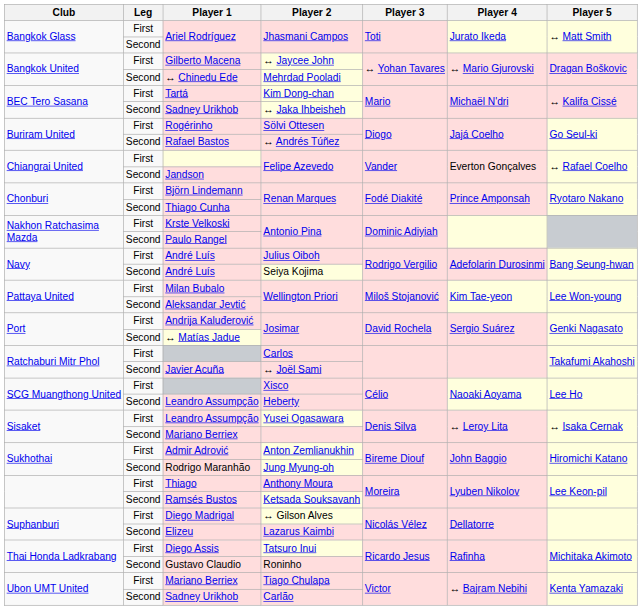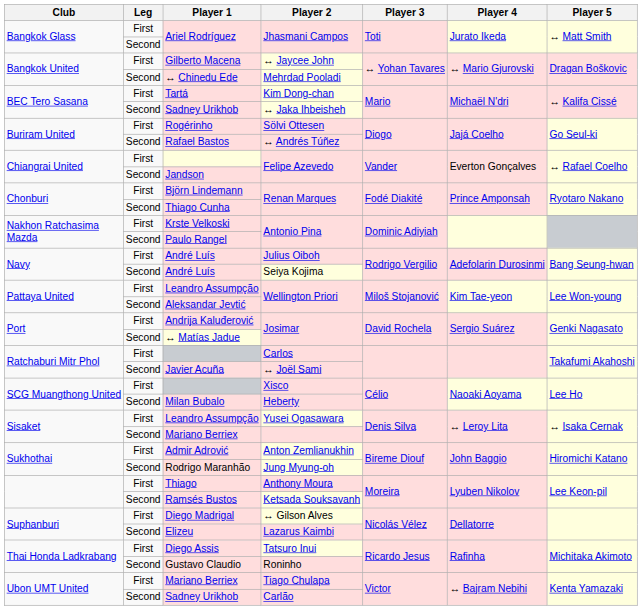 <table class="wikitable" style="text-align:left">
 <tr>
 <th>Club</th>
 <th>Leg</th>
 <th>Player 1</th>
 <th>Player 2</th>
 <th>Player 3</th>
 <th>Player 4</th>
 <th>Player 5</th>
 </tr>
 <tr>
 <td rowspan="2"><a href='#'>Bangkok Glass</a></td>
 <td align="center">First</td>
 <td bgcolor="#ffdddd" rowspan="2"> <a href='#'>Ariel Rodríguez</a></td>
 <td bgcolor="#ffdddd" rowspan="2"> <a href='#'>Jhasmani Campos</a></td>
 <td bgcolor="#ffdddd" rowspan="2"> <a href='#'>Toti</a></td>
 <td bgcolor="#ffffdd" rowspan="2"> <a href='#'>Jurato Ikeda</a></td>
 <td bgcolor="#ffffdd" rowspan="2">↔ <a href='#'>Matt Smith</a></td>
 </tr>
 <tr>
 <td align="center">Second</td>
 </tr>
 <tr>
 <td rowspan="2"><a href='#'>Bangkok United</a></td>
 <td align="center">First</td>
 <td bgcolor="#ffdddd"> <a href='#'>Gilberto Macena</a> </td>
 <td bgcolor="#ffffdd">↔ <a href='#'>Jaycee John</a> </td>
 <td bgcolor="#ffdddd" rowspan="2">↔ <a href='#'>Yohan Tavares</a></td>
 <td bgcolor="#ffdddd" rowspan="2">↔ <a href='#'>Mario Gjurovski</a></td>
 <td bgcolor="#ffdddd" rowspan="2"> <a href='#'>Dragan Boškovic</a></td>
 </tr>
 <tr>
 <td align="center">Second</td>
 <td bgcolor="#ffdddd">↔ <a href='#'>Chinedu Ede</a> </td>
 <td bgcolor="#ffffdd"> <a href='#'>Mehrdad Pooladi</a> </td>
 </tr>
 <tr>
 <td rowspan="2"><a href='#'>BEC Tero Sasana</a></td>
 <td align="center">First</td>
 <td bgcolor="#ffdddd"> <a href='#'>Tartá</a> </td>
 <td bgcolor="#ffffdd"> <a href='#'>Kim Dong-chan</a> </td>
 <td bgcolor="#ffdddd" rowspan="2"> <a href='#'>Mario</a></td>
 <td bgcolor="#ffdddd" rowspan="2"> <a href='#'>Michaël N'dri</a></td>
 <td bgcolor="#ffdddd" rowspan="2">↔ <a href='#'>Kalifa Cissé</a></td>
 </tr>
 <tr>
 <td align="center">Second</td>
 <td bgcolor="#ffdddd"> <a href='#'>Sadney Urikhob</a> </td>
 <td bgcolor="#ffffdd">↔ <a href='#'>Jaka Ihbeisheh</a> </td>
 </tr>
 <tr>
 <td rowspan="2"><a href='#'>Buriram United</a></td>
 <td align="center">First</td>
 <td bgcolor="#ffdddd"> <a href='#'>Rogérinho</a> </td>
 <td bgcolor="#ffdddd"> <a href='#'>Sölvi Ottesen</a> </td>
 <td bgcolor="#ffdddd" rowspan="2"> <a href='#'>Diogo</a></td>
 <td bgcolor="#ffdddd" rowspan="2"> <a href='#'>Jajá Coelho</a></td>
 <td bgcolor="#ffffdd" rowspan="2"> <a href='#'>Go Seul-ki</a></td>
 </tr>
 <tr>
 <td align="center">Second</td>
 <td bgcolor="#ffdddd"> <a href='#'>Rafael Bastos</a> </td>
 <td bgcolor="#ffdddd">↔ <a href='#'>Andrés Túñez</a> </td>
 </tr>
 <tr>
 <td rowspan="2"><a href='#'>Chiangrai United</a></td>
 <td align="center">First</td>
 <td bgcolor="#ffffdd"></td>
 <td bgcolor="#ffdddd" rowspan="2"> <a href='#'>Felipe Azevedo</a></td>
 <td bgcolor="#ffdddd" rowspan="2"> <a href='#'>Vander</a></td>
 <td bgcolor="#ffdddd" rowspan="2"> Everton Gonçalves</td>
 <td bgcolor="#ffffdd" rowspan="2">↔ <a href='#'>Rafael Coelho</a></td>
 </tr>
 <tr>
 <td align="center">Second</td>
 <td bgcolor="#ffdddd"> <a href='#'>Jandson</a> </td>
 </tr>
 <tr>
 <td rowspan="2"><a href='#'>Chonburi</a></td>
 <td align="center">First</td>
 <td bgcolor="#ffdddd"> <a href='#'>Björn Lindemann</a> </td>
 <td bgcolor="#ffdddd" rowspan="2"> <a href='#'>Renan Marques</a></td>
 <td bgcolor="#ffdddd" rowspan="2"> <a href='#'>Fodé Diakité</a></td>
 <td bgcolor="#ffdddd" rowspan="2"> <a href='#'>Prince Amponsah</a></td>
 <td bgcolor="#ffffdd" rowspan="2"> <a href='#'>Ryotaro Nakano</a></td>
 </tr>
 <tr>
 <td align="center">Second</td>
 <td bgcolor="#ffdddd"> <a href='#'>Thiago Cunha</a> </td>
 </tr>
 <tr>
 <td rowspan="2"><a href='#'>Nakhon Ratchasima<br>Mazda</a></td>
 <td align="center">First</td>
 <td bgcolor="#ffdddd"> <a href='#'>Krste Velkoski</a> </td>
 <td bgcolor="#ffdddd" rowspan="2"> <a href='#'>Antonio Pina</a></td>
 <td bgcolor="#ffdddd" rowspan="2"> <a href='#'>Dominic Adiyiah</a></td>
 <td bgcolor="#ffffdd" rowspan="2"></td>
 <td bgcolor="#c8ccd1" rowspan="2"></td>
 </tr>
 <tr>
 <td align="center">Second</td>
 <td bgcolor="#ffdddd"> <a href='#'>Paulo Rangel</a> </td>
 </tr>
 <tr>
 <td rowspan="2"><a href='#'>Navy</a></td>
 <td align="center">First</td>
 <td bgcolor="#ffdddd"> <a href='#'>André Luís</a> </td>
 <td bgcolor="#ffdddd"> <a href='#'>Julius Oiboh</a> </td>
 <td bgcolor="#ffdddd" rowspan="2"> <a href='#'>Rodrigo Vergilio</a></td>
 <td bgcolor="#ffdddd" rowspan="2"> <a href='#'>Adefolarin Durosinmi</a></td>
 <td bgcolor="#ffffdd" rowspan="2"> <a href='#'>Bang Seung-hwan</a></td>
 </tr>
 <tr>
 <td align="center">Second</td>
 <td bgcolor="#ffdddd"> <a href='#'>André Luís</a> </td>
 <td bgcolor="#ffffdd"> Seiya Kojima </td>
 </tr>
 <tr>
 <td rowspan="2"><a href='#'>Pattaya United</a></td>
 <td align="center">First</td>
-<td bgcolor="#ffdddd"> <a href='#'>Milan Bubalo</a> </td>
+<td bgcolor="#ffdddd"> <a href='#'>Leandro Assumpção</a> </td>
 <td bgcolor="#ffdddd" rowspan="2"> <a href='#'>Wellington Priori</a></td>
 <td bgcolor="#ffdddd" rowspan="2"> <a href='#'>Miloš Stojanović</a></td>
 <td bgcolor="#ffffdd" rowspan="2"> <a href='#'>Kim Tae-yeon</a></td>
 <td bgcolor="#ffffdd" rowspan="2"> <a href='#'>Lee Won-young</a></td>
 </tr>
 <tr>
 <td align="center">Second</td>
 <td bgcolor="#ffdddd"> <a href='#'>Aleksandar Jevtić</a> </td>
 </tr>
 <tr>
 <td rowspan="2"><a href='#'>Port</a></td>
 <td align="center">First</td>
 <td bgcolor="#ffdddd"> <a href='#'>Andrija Kaluđerović</a> </td>
 <td bgcolor="#ffdddd" rowspan="2"> <a href='#'>Josimar</a></td>
 <td bgcolor="#ffdddd" rowspan="2"> <a href='#'>David Rochela</a></td>
 <td bgcolor="#ffdddd" rowspan="2"> <a href='#'>Sergio Suárez</a></td>
 <td bgcolor="#ffffdd" rowspan="2"> <a href='#'>Genki Nagasato</a></td>
 </tr>
 <tr>
 <td align="center">Second</td>
 <td bgcolor="#ffffdd">↔ <a href='#'>Matías Jadue</a> </td>
 </tr>
 <tr>
 <td rowspan="2"><a href='#'>Ratchaburi Mitr Phol</a></td>
 <td align="center">First</td>
 <td bgcolor="#c8ccd1"></td>
 <td bgcolor="#ffdddd"> <a href='#'>Carlos</a> </td>
 <td bgcolor="#ffdddd" rowspan="2"></td>
 <td bgcolor="#ffdddd" rowspan="2"></td>
 <td bgcolor="#ffffdd" rowspan="2"> <a href='#'>Takafumi Akahoshi</a></td>
 </tr>
 <tr>
 <td align="center">Second</td>
 <td bgcolor="#ffdddd"> <a href='#'>Javier Acuña</a> </td>
 <td bgcolor="#ffdddd">↔ <a href='#'>Joël Sami</a> </td>
 </tr>
 <tr>
 <td rowspan="2"><a href='#'>SCG Muangthong United</a></td>
 <td align="center">First</td>
 <td bgcolor="#c8ccd1"></td>
 <td bgcolor="#ffdddd"> <a href='#'>Xisco</a> </td>
 <td bgcolor="#ffdddd" rowspan="2"> <a href='#'>Célio</a></td>
 <td bgcolor="#ffffdd" rowspan="2"> <a href='#'>Naoaki Aoyama</a></td>
 <td bgcolor="#ffffdd" rowspan="2"> <a href='#'>Lee Ho</a></td>
 </tr>
 <tr>
 <td align="center">Second</td>
-<td bgcolor="#ffdddd"> <a href='#'>Leandro Assumpção</a> </td>
+<td bgcolor="#ffdddd"> <a href='#'>Milan Bubalo</a> </td>
 <td bgcolor="#ffdddd"> <a href='#'>Heberty</a> </td>
 </tr>
 <tr>
 <td rowspan="2"><a href='#'>Sisaket</a></td>
 <td align="center">First</td>
 <td bgcolor="#ffdddd"> <a href='#'>Leandro Assumpção</a> </td>
 <td bgcolor="#ffffdd"> <a href='#'>Yusei Ogasawara</a> </td>
 <td bgcolor="#ffdddd" rowspan="2"> <a href='#'>Denis Silva</a></td>
 <td bgcolor="#ffdddd" rowspan="2">↔ <a href='#'>Leroy Lita</a></td>
 <td bgcolor="#ffffdd" rowspan="2">↔ <a href='#'>Isaka Cernak</a></td>
 </tr>
 <tr>
 <td align="center">Second</td>
 <td bgcolor="#ffdddd"> <a href='#'>Mariano Berriex</a> </td>
 <td bgcolor="#ffdddd"></td>
 </tr>
 <tr>
 <td rowspan="2"><a href='#'>Sukhothai</a></td>
 <td align="center">First</td>
 <td bgcolor="#ffdddd"> <a href='#'>Admir Adrović</a> </td>
 <td bgcolor="#ffffdd"> <a href='#'>Anton Zemlianukhin</a> </td>
 <td bgcolor="#ffdddd" rowspan="2"> <a href='#'>Bireme Diouf</a></td>
 <td bgcolor="#ffdddd" rowspan="2"> <a href='#'>John Baggio</a></td>
 <td bgcolor="#ffffdd" rowspan="2"> <a href='#'>Hiromichi Katano</a></td>
 </tr>
 <tr>
 <td align="center">Second</td>
 <td bgcolor="#ffdddd"> Rodrigo Maranhão </td>
 <td bgcolor="#ffffdd"> <a href='#'>Jung Myung-oh</a> </td>
 </tr>
 <tr>
 <td rowspan="2"></td>
 <td align="center">First</td>
 <td bgcolor="#ffdddd"> <a href='#'>Thiago</a> </td>
 <td bgcolor="#ffdddd"> <a href='#'>Anthony Moura</a> </td>
 <td bgcolor="#ffdddd" rowspan="2"> <a href='#'>Moreira</a></td>
 <td bgcolor="#ffdddd" rowspan="2"> <a href='#'>Lyuben Nikolov</a></td>
 <td bgcolor="#ffffdd" rowspan="2"> <a href='#'>Lee Keon-pil</a></td>
 </tr>
 <tr>
 <td align="center">Second</td>
 <td bgcolor="#ffdddd"> <a href='#'>Ramsés Bustos</a> </td>
 <td bgcolor="#ffffdd"> <a href='#'>Ketsada Souksavanh</a> </td>
 </tr>
 <tr>
 <td rowspan="2"><a href='#'>Suphanburi</a></td>
 <td align="center">First</td>
 <td bgcolor="#ffdddd"> <a href='#'>Diego Madrigal</a> </td>
 <td bgcolor="#ffffdd">↔ Gilson Alves </td>
 <td bgcolor="#ffdddd" rowspan="2"> <a href='#'>Nicolás Vélez</a></td>
 <td bgcolor="#ffdddd" rowspan="2"> <a href='#'>Dellatorre</a></td>
 <td bgcolor="#ffffdd" rowspan="2"></td>
 </tr>
 <tr>
 <td align="center">Second</td>
 <td bgcolor="#ffdddd"> <a href='#'>Elizeu</a> </td>
 <td bgcolor="#ffdddd"> <a href='#'>Lazarus Kaimbi</a> </td>
 </tr>
 <tr>
 <td rowspan="2"><a href='#'>Thai Honda Ladkrabang</a></td>
 <td align="center">First</td>
 <td bgcolor="#ffdddd"> <a href='#'>Diego Assis</a> </td>
 <td bgcolor="#ffffdd"> <a href='#'>Tatsuro Inui</a> </td>
 <td bgcolor="#ffdddd" rowspan="2"> <a href='#'>Ricardo Jesus</a></td>
 <td bgcolor="#ffdddd" rowspan="2"> <a href='#'>Rafinha</a></td>
 <td bgcolor="#ffffdd" rowspan="2"> <a href='#'>Michitaka Akimoto</a></td>
 </tr>
 <tr>
 <td align="center">Second</td>
 <td bgcolor="#ffdddd"> Gustavo Claudio </td>
 <td bgcolor="#ffdddd"> Roninho </td>
 </tr>
 <tr>
 <td rowspan="2"><a href='#'>Ubon UMT United</a></td>
 <td align="center">First</td>
 <td bgcolor="#ffdddd"> <a href='#'>Mariano Berriex</a> </td>
 <td bgcolor="#ffdddd"> <a href='#'>Tiago Chulapa</a> </td>
 <td bgcolor="#ffdddd" rowspan="2"> <a href='#'>Victor</a></td>
 <td bgcolor="#ffdddd" rowspan="2">↔ <a href='#'>Bajram Nebihi</a></td>
 <td bgcolor="#ffffdd" rowspan="2"> <a href='#'>Kenta Yamazaki</a></td>
 </tr>
 <tr>
 <td align="center">Second</td>
 <td bgcolor="#ffdddd"> <a href='#'>Sadney Urikhob</a> </td>
 <td bgcolor="#ffdddd"> <a href='#'>Carlão</a> </td>
 </tr>
 </table>
